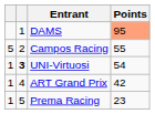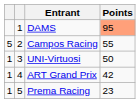 <table class="wikitable" style="font-size: 85%;">
 <tr>
 <th></th>
 <th></th>
 <th>Entrant</th>
 <th>Points</th>
 </tr>
 <tr>
 <td></td>
 <td align="center">1</td>
 <td> <a href='#'>DAMS</a></td>
 <td style="background: lightsalmon;">95</td>
 </tr>
 <tr>
 <td> 5</td>
 <td align="center">2</td>
 <td> <a href='#'>Campos Racing</a></td>
 <td>55</td>
 </tr>
 <tr>
 <td> 1</td>
-<td align="center"><strong>3</strong></td>
+<td align="center">3</td>
 <td> <a href='#'>UNI-Virtuosi</a></td>
-<td>54</td>
+<td>50</td>
 </tr>
 <tr>
 <td> 1</td>
 <td align="center">4</td>
 <td> <a href='#'>ART Grand Prix</a></td>
 <td>42</td>
 </tr>
 <tr>
 <td> 1</td>
 <td align="center">5</td>
 <td> <a href='#'>Prema Racing</a></td>
 <td>23</td>
 </tr>
 </table>
